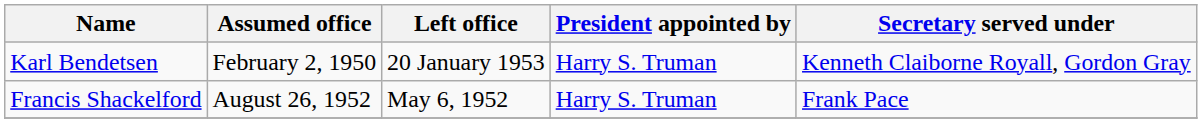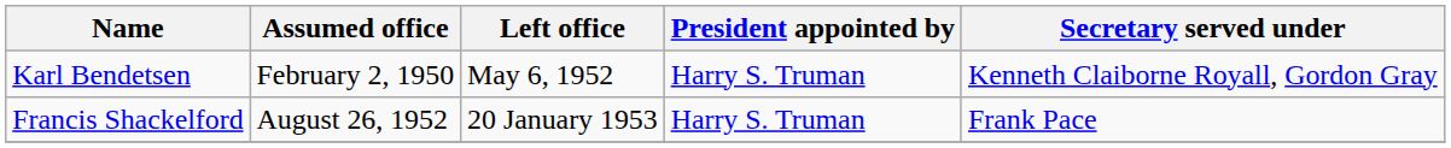 <table class="wikitable">
 <tr>
 <th>Name</th>
 <th>Assumed office</th>
 <th>Left office</th>
 <th><a href='#'>President</a> appointed by</th>
 <th><a href='#'>Secretary</a> served under</th>
 </tr>
 <tr>
 <td><a href='#'>Karl Bendetsen</a></td>
 <td>February 2, 1950</td>
-<td>20 January 1953</td>
+<td>May 6, 1952</td>
 <td><a href='#'>Harry S. Truman</a></td>
 <td><a href='#'>Kenneth Claiborne Royall</a>, <a href='#'>Gordon Gray</a></td>
 </tr>
 <tr>
 <td><a href='#'>Francis Shackelford</a></td>
 <td>August 26, 1952</td>
-<td>May 6, 1952</td>
+<td>20 January 1953</td>
 <td><a href='#'>Harry S. Truman</a></td>
 <td><a href='#'>Frank Pace</a></td>
 </tr>
 <tr>
 </tr>
 </table>
